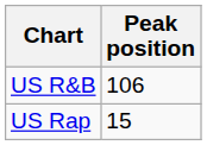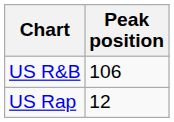 <table class="wikitable sortable plainrowheaders">
 <tr>
 <th scope="col">Chart</th>
 <th scope="col">Peak<br>position</th>
 </tr>
 <tr>
 <td><a href='#'>US R&B</a></td>
 <td>106</td>
 </tr>
 <tr>
 <td><a href='#'>US Rap</a></td>
-<td>15</td>
+<td>12</td>
 </tr>
 </table>
